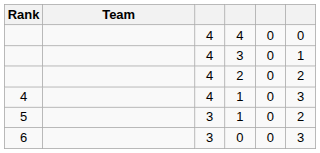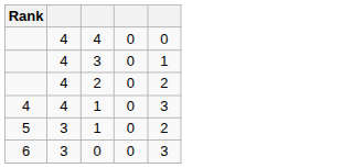 <table class="wikitable" style="text-align: center;">
 <tr>
 <th width=40>Rank</th>
-<th width=180>Team</th>
 <th width=30></th>
 <th width=30></th>
 <th width=30></th>
 <th width=30></th>
 </tr>
 <tr>
 <td></td>
-<td align="left"></td>
 <td>4</td>
 <td>4</td>
 <td>0</td>
 <td>0</td>
 </tr>
 <tr>
 <td></td>
-<td align="left"></td>
 <td>4</td>
 <td>3</td>
 <td>0</td>
 <td>1</td>
 </tr>
 <tr>
 <td></td>
-<td align="left"></td>
 <td>4</td>
 <td>2</td>
 <td>0</td>
 <td>2</td>
 </tr>
 <tr>
 <td>4</td>
-<td align="left"></td>
 <td>4</td>
 <td>1</td>
 <td>0</td>
 <td>3</td>
 </tr>
 <tr>
 <td>5</td>
-<td align="left"></td>
 <td>3</td>
 <td>1</td>
 <td>0</td>
 <td>2</td>
 </tr>
 <tr>
 <td>6</td>
-<td align="left"></td>
 <td>3</td>
 <td>0</td>
 <td>0</td>
 <td>3</td>
 </tr>
 </table>
